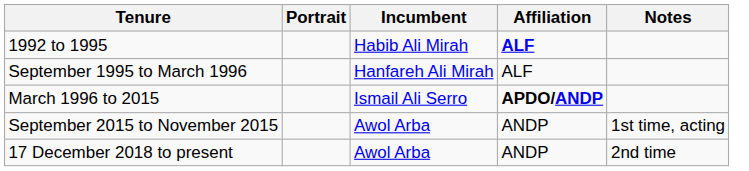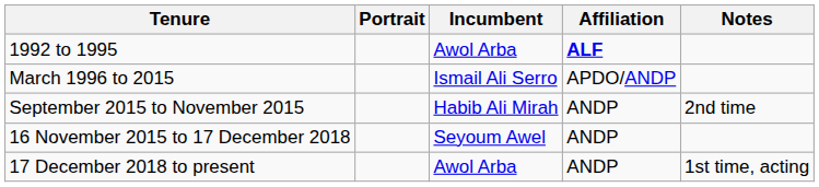 <table class="wikitable">
 <tr>
 <th>Tenure</th>
 <th>Portrait</th>
 <th>Incumbent</th>
 <th>Affiliation</th>
 <th>Notes</th>
 </tr>
 <tr>
 <td>1992 to 1995</td>
 <td></td>
-<td><a href='#'>Habib Ali Mirah</a></td>
+<td><a href='#'>Awol Arba</a></td>
 <td><strong><a href='#'>ALF</a></strong></td>
-<td></td>
-</tr>
-<tr>
-<td>September 1995 to March 1996</td>
-<td></td>
-<td><a href='#'>Hanfareh Ali Mirah</a></td>
-<td>ALF</td>
 <td></td>
 </tr>
 <tr>
 <td>March 1996 to 2015</td>
 <td></td>
 <td><a href='#'>Ismail Ali Serro</a></td>
-<td><strong>APDO/<a href='#'>ANDP</a></strong></td>
+<td>APDO/<a href='#'>ANDP</a></td>
 <td></td>
 </tr>
 <tr>
 <td>September 2015 to November 2015</td>
 <td></td>
-<td><a href='#'>Awol Arba</a></td>
+<td><a href='#'>Habib Ali Mirah</a></td>
 <td>ANDP</td>
-<td>1st time, acting</td>
+<td>2nd time</td>
+</tr>
+<tr>
+<td>16 November 2015 to 17 December 2018</td>
+<td></td>
+<td><a href='#'>Seyoum Awel</a></td>
+<td>ANDP</td>
+<td></td>
 </tr>
 <tr>
 <td>17 December 2018 to present</td>
 <td></td>
 <td><a href='#'>Awol Arba</a></td>
 <td>ANDP</td>
-<td>2nd time</td>
+<td>1st time, acting</td>
 </tr>
 </table>
